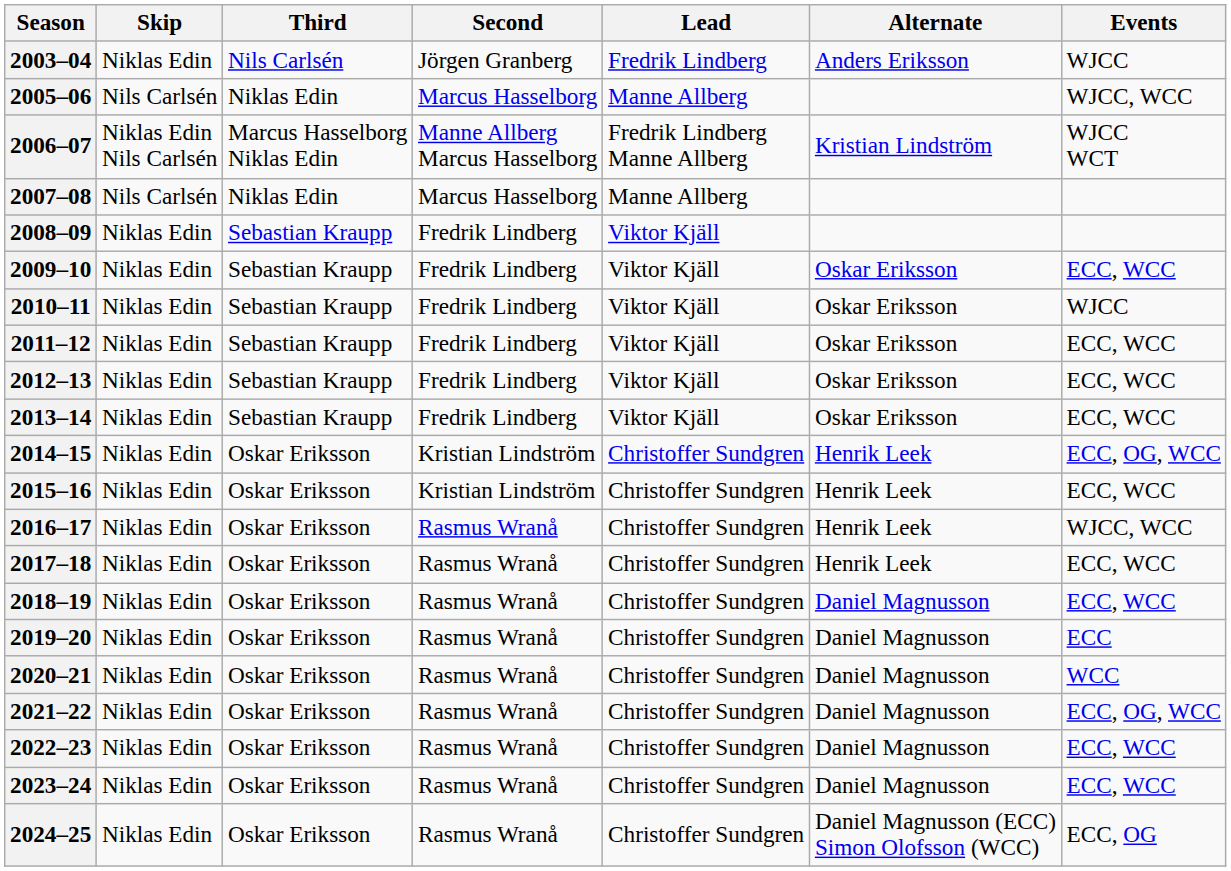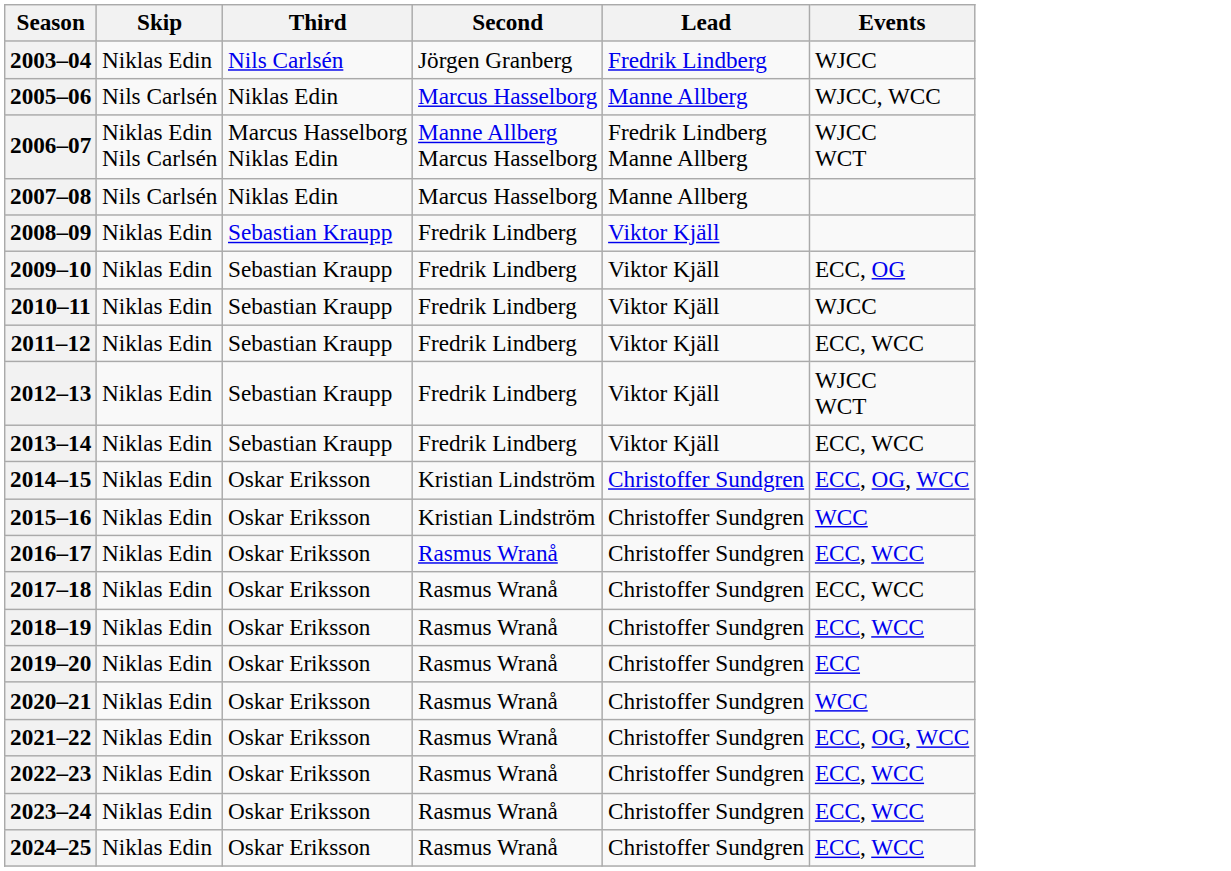 <table class="wikitable">
 <tr>
 <th scope="col">Season</th>
 <th scope="col">Skip</th>
 <th scope="col">Third</th>
 <th scope="col">Second</th>
 <th scope="col">Lead</th>
-<th scope="col">Alternate</th>
 <th scope="col">Events</th>
 </tr>
 <tr>
 <th scope="row">2003–04</th>
 <td>Niklas Edin</td>
 <td><a href='#'>Nils Carlsén</a></td>
 <td>Jörgen Granberg</td>
 <td><a href='#'>Fredrik Lindberg</a></td>
-<td><a href='#'>Anders Eriksson</a></td>
 <td>WJCC</td>
 </tr>
 <tr>
 <th scope="row">2005–06</th>
 <td>Nils Carlsén</td>
 <td>Niklas Edin</td>
 <td><a href='#'>Marcus Hasselborg</a></td>
 <td><a href='#'>Manne Allberg</a></td>
-<td></td>
 <td>WJCC, WCC</td>
 </tr>
 <tr>
 <th scope="row">2006–07</th>
 <td>Niklas Edin <br> Nils Carlsén</td>
 <td>Marcus Hasselborg <br> Niklas Edin</td>
 <td><a href='#'>Manne Allberg</a> <br> Marcus Hasselborg</td>
 <td>Fredrik Lindberg<br>Manne Allberg</td>
-<td><a href='#'>Kristian Lindström</a></td>
 <td>WJCC <br> WCT</td>
 </tr>
 <tr>
 <th scope="row">2007–08</th>
 <td>Nils Carlsén</td>
 <td>Niklas Edin</td>
 <td>Marcus Hasselborg</td>
 <td>Manne Allberg</td>
 <td></td>
-<td></td>
 </tr>
 <tr>
 <th scope="row">2008–09</th>
 <td>Niklas Edin</td>
 <td><a href='#'>Sebastian Kraupp</a></td>
 <td>Fredrik Lindberg</td>
 <td><a href='#'>Viktor Kjäll</a></td>
 <td></td>
-<td></td>
 </tr>
 <tr>
 <th scope="row">2009–10</th>
 <td>Niklas Edin</td>
 <td>Sebastian Kraupp</td>
 <td>Fredrik Lindberg</td>
 <td>Viktor Kjäll</td>
-<td><a href='#'>Oskar Eriksson</a></td>
-<td><a href='#'>ECC</a>, <a href='#'>WCC</a></td>
+<td>ECC, <a href='#'>OG</a></td>
 </tr>
 <tr>
 <th scope="row">2010–11</th>
 <td>Niklas Edin</td>
 <td>Sebastian Kraupp</td>
 <td>Fredrik Lindberg</td>
 <td>Viktor Kjäll</td>
-<td>Oskar Eriksson</td>
 <td>WJCC</td>
 </tr>
 <tr>
 <th scope="row">2011–12</th>
 <td>Niklas Edin</td>
 <td>Sebastian Kraupp</td>
 <td>Fredrik Lindberg</td>
 <td>Viktor Kjäll</td>
-<td>Oskar Eriksson</td>
 <td>ECC, WCC</td>
 </tr>
 <tr>
 <th scope="row">2012–13</th>
 <td>Niklas Edin</td>
 <td>Sebastian Kraupp</td>
 <td>Fredrik Lindberg</td>
 <td>Viktor Kjäll</td>
-<td>Oskar Eriksson</td>
-<td>ECC, WCC</td>
+<td>WJCC <br> WCT</td>
 </tr>
 <tr>
 <th scope="row">2013–14</th>
 <td>Niklas Edin</td>
 <td>Sebastian Kraupp</td>
 <td>Fredrik Lindberg</td>
 <td>Viktor Kjäll</td>
-<td>Oskar Eriksson</td>
 <td>ECC, WCC</td>
 </tr>
 <tr>
 <th scope="row">2014–15</th>
 <td>Niklas Edin</td>
 <td>Oskar Eriksson</td>
 <td>Kristian Lindström</td>
 <td><a href='#'>Christoffer Sundgren</a></td>
-<td><a href='#'>Henrik Leek</a></td>
 <td><a href='#'>ECC</a>, <a href='#'>OG</a>, <a href='#'>WCC</a></td>
 </tr>
 <tr>
 <th scope="row">2015–16</th>
 <td>Niklas Edin</td>
 <td>Oskar Eriksson</td>
 <td>Kristian Lindström</td>
 <td>Christoffer Sundgren</td>
-<td>Henrik Leek</td>
-<td>ECC, WCC</td>
+<td><a href='#'>WCC</a></td>
 </tr>
 <tr>
 <th scope="row">2016–17</th>
 <td>Niklas Edin</td>
 <td>Oskar Eriksson</td>
 <td><a href='#'>Rasmus Wranå</a></td>
 <td>Christoffer Sundgren</td>
-<td>Henrik Leek</td>
-<td>WJCC, WCC</td>
+<td><a href='#'>ECC</a>, <a href='#'>WCC</a></td>
 </tr>
 <tr>
 <th scope="row">2017–18</th>
 <td>Niklas Edin</td>
 <td>Oskar Eriksson</td>
 <td>Rasmus Wranå</td>
 <td>Christoffer Sundgren</td>
-<td>Henrik Leek</td>
 <td>ECC, WCC</td>
 </tr>
 <tr>
 <th scope="row">2018–19</th>
 <td>Niklas Edin</td>
 <td>Oskar Eriksson</td>
 <td>Rasmus Wranå</td>
 <td>Christoffer Sundgren</td>
-<td><a href='#'>Daniel Magnusson</a></td>
 <td><a href='#'>ECC</a>, <a href='#'>WCC</a></td>
 </tr>
 <tr>
 <th scope="row">2019–20</th>
 <td>Niklas Edin</td>
 <td>Oskar Eriksson</td>
 <td>Rasmus Wranå</td>
 <td>Christoffer Sundgren</td>
-<td>Daniel Magnusson</td>
 <td><a href='#'>ECC</a></td>
 </tr>
 <tr>
 <th scope="row">2020–21</th>
 <td>Niklas Edin</td>
 <td>Oskar Eriksson</td>
 <td>Rasmus Wranå</td>
 <td>Christoffer Sundgren</td>
-<td>Daniel Magnusson</td>
 <td><a href='#'>WCC</a></td>
 </tr>
 <tr>
 <th scope="row">2021–22</th>
 <td>Niklas Edin</td>
 <td>Oskar Eriksson</td>
 <td>Rasmus Wranå</td>
 <td>Christoffer Sundgren</td>
-<td>Daniel Magnusson</td>
 <td><a href='#'>ECC</a>, <a href='#'>OG</a>, <a href='#'>WCC</a></td>
 </tr>
 <tr>
 <th scope="row">2022–23</th>
 <td>Niklas Edin</td>
 <td>Oskar Eriksson</td>
 <td>Rasmus Wranå</td>
 <td>Christoffer Sundgren</td>
-<td>Daniel Magnusson</td>
 <td><a href='#'>ECC</a>, <a href='#'>WCC</a></td>
 </tr>
 <tr>
 <th scope="row">2023–24</th>
 <td>Niklas Edin</td>
 <td>Oskar Eriksson</td>
 <td>Rasmus Wranå</td>
 <td>Christoffer Sundgren</td>
-<td>Daniel Magnusson</td>
 <td><a href='#'>ECC</a>, <a href='#'>WCC</a></td>
 </tr>
 <tr>
 <th scope="row">2024–25</th>
 <td>Niklas Edin</td>
 <td>Oskar Eriksson</td>
 <td>Rasmus Wranå</td>
 <td>Christoffer Sundgren</td>
-<td>Daniel Magnusson (ECC) <br> <a href='#'>Simon Olofsson</a> (WCC)</td>
-<td>ECC, <a href='#'>OG</a></td>
+<td><a href='#'>ECC</a>, <a href='#'>WCC</a></td>
 </tr>
 </table>
